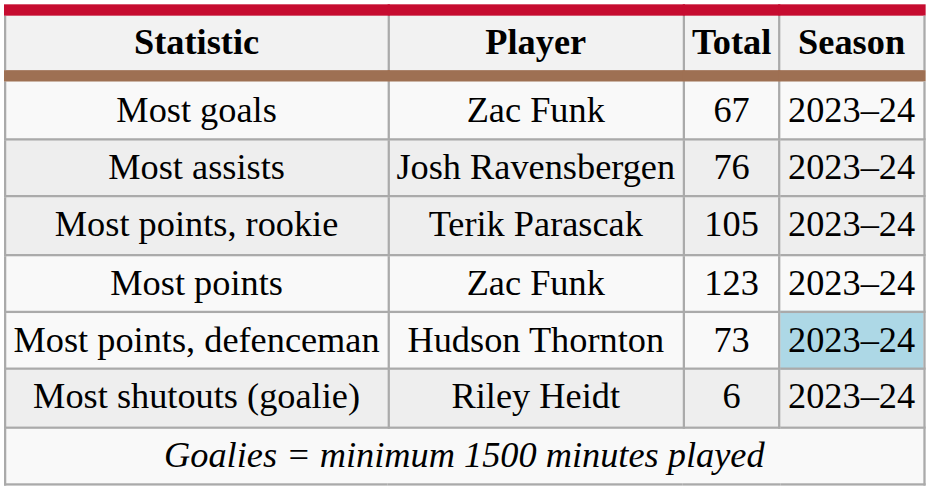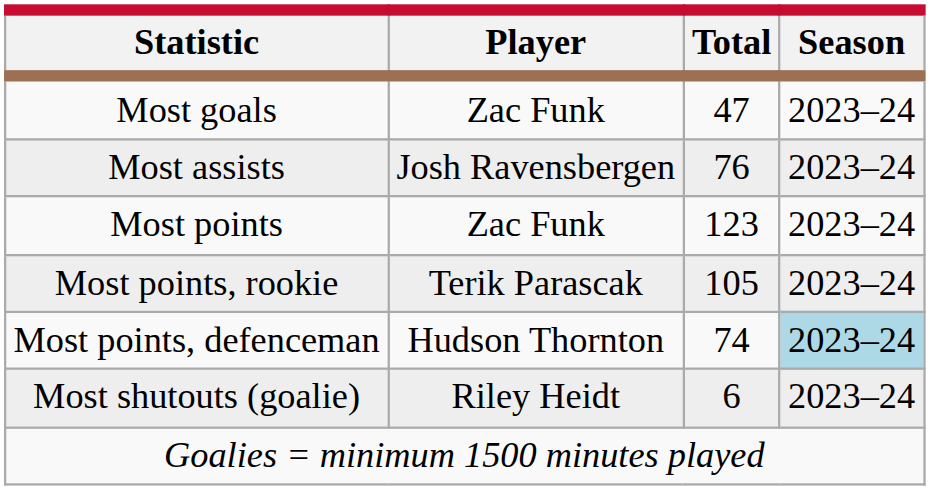 <table class="wikitable" style="float:left; text-align: center; margin-right:1em;">
 <tr style="border-top:#C60C30 5px solid; border-bottom:#9E7053 5px solid">
 <th>Statistic</th>
 <th>Player</th>
 <th>Total</th>
 <th>Season</th>
 </tr>
 <tr>
 <td>Most goals</td>
 <td>Zac Funk</td>
-<td>67</td>
+<td>47</td>
 <td>2023–24</td>
 </tr>
 <tr align="center" bgcolor="#eeeeee">
 <td>Most assists</td>
 <td>Josh Ravensbergen</td>
 <td>76</td>
+<td>2023–24</td>
+</tr>
+<tr>
+<td>Most points</td>
+<td>Zac Funk</td>
+<td>123</td>
 <td>2023–24</td>
 </tr>
 <tr align="center" bgcolor="#eeeeee">
 <td>Most points, rookie</td>
 <td>Terik Parascak</td>
 <td>105</td>
 <td>2023–24</td>
 </tr>
 <tr>
-<td>Most points</td>
-<td>Zac Funk</td>
-<td>123</td>
-<td>2023–24</td>
-</tr>
-<tr>
 <td>Most points, defenceman</td>
 <td>Hudson Thornton</td>
-<td>73</td>
+<td>74</td>
 <td style="background: lightblue;">2023–24</td>
 </tr>
 <tr align="center" bgcolor="#eeeeee">
 <td>Most shutouts (goalie)</td>
 <td>Riley Heidt</td>
 <td>6</td>
 <td>2023–24</td>
 </tr>
 <tr>
 <td colspan=4 style="border-bottom:1px #aaaaaa solid;"><em>Goalies = minimum 1500 minutes played</em></td>
 </tr>
 </table>
